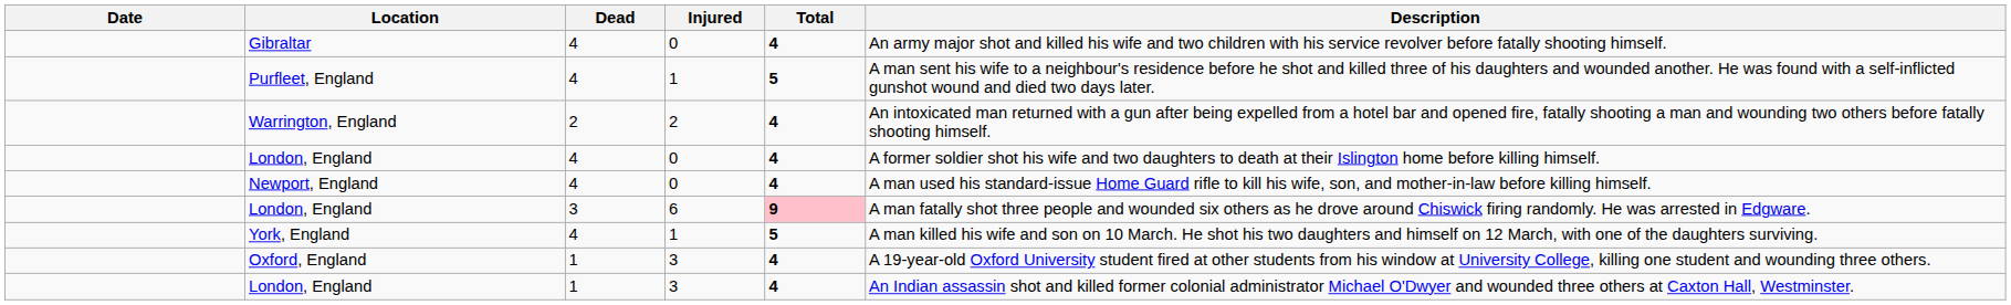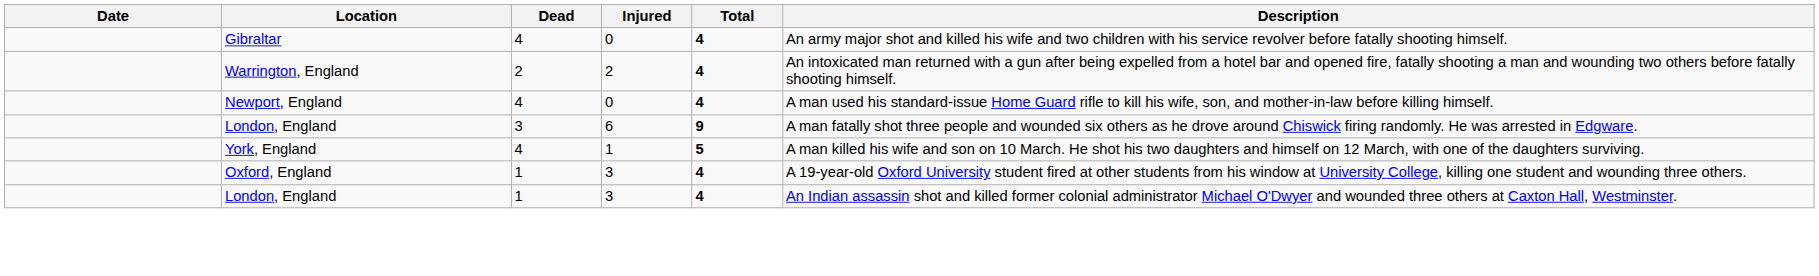 <table class="wikitable sortable mw-datatable">
 <tr>
 <th width=12%>Date</th>
 <th width=16%>Location</th>
 <th width=5%>Dead</th>
 <th width=5%>Injured</th>
 <th width=5%>Total</th>
 <th width=60%>Description</th>
 </tr>
 <tr>
 <td></td>
 <td><a href='#'>Gibraltar</a></td>
 <td>4</td>
 <td>0</td>
 <td><strong>4</strong></td>
 <td>An army major shot and killed his wife and two children with his service revolver before fatally shooting himself.</td>
 </tr>
 <tr>
 <td></td>
-<td><a href='#'>Purfleet</a>, England</td>
-<td>4</td>
-<td>1</td>
-<td><strong>5</strong></td>
-<td>A man sent his wife to a neighbour's residence before he shot and killed three of his daughters and wounded another. He was found with a self-inflicted gunshot wound and died two days later.</td>
-</tr>
-<tr>
-<td></td>
 <td><a href='#'>Warrington</a>, England</td>
 <td>2</td>
 <td>2</td>
 <td><strong>4</strong></td>
 <td>An intoxicated man returned with a gun after being expelled from a hotel bar and opened fire, fatally shooting a man and wounding two others before fatally shooting himself.</td>
-</tr>
-<tr>
-<td></td>
-<td><a href='#'>London</a>, England</td>
-<td>4</td>
-<td>0</td>
-<td><strong>4</strong></td>
-<td>A former soldier shot his wife and two daughters to death at their <a href='#'>Islington</a> home before killing himself.</td>
 </tr>
 <tr>
 <td></td>
 <td><a href='#'>Newport</a>, England</td>
 <td>4</td>
 <td>0</td>
 <td><strong>4</strong></td>
 <td>A man used his standard-issue <a href='#'>Home Guard</a> rifle to kill his wife, son, and mother-in-law before killing himself.</td>
 </tr>
 <tr>
 <td></td>
 <td><a href='#'>London</a>, England</td>
 <td>3</td>
 <td>6</td>
-<td style="background: pink;"><strong>9</strong></td>
+<td><strong>9</strong></td>
 <td>A man fatally shot three people and wounded six others as he drove around <a href='#'>Chiswick</a> firing randomly. He was arrested in <a href='#'>Edgware</a>.</td>
 </tr>
 <tr>
 <td></td>
 <td><a href='#'>York</a>, England</td>
 <td>4</td>
 <td>1</td>
 <td><strong>5</strong></td>
 <td>A man killed his wife and son on 10 March. He shot his two daughters and himself on 12 March, with one of the daughters surviving.</td>
 </tr>
 <tr>
 <td></td>
 <td><a href='#'>Oxford</a>, England</td>
 <td>1</td>
 <td>3</td>
 <td><strong>4</strong></td>
 <td>A 19-year-old <a href='#'>Oxford University</a> student fired at other students from his window at <a href='#'>University College</a>, killing one student and wounding three others.</td>
 </tr>
 <tr>
 <td></td>
 <td><a href='#'>London</a>, England</td>
 <td>1</td>
 <td>3</td>
 <td><strong>4</strong></td>
 <td><a href='#'>An Indian assassin</a> shot and killed former colonial administrator <a href='#'>Michael O'Dwyer</a> and wounded three others at <a href='#'>Caxton Hall</a>, <a href='#'>Westminster</a>.</td>
 </tr>
 </table>
